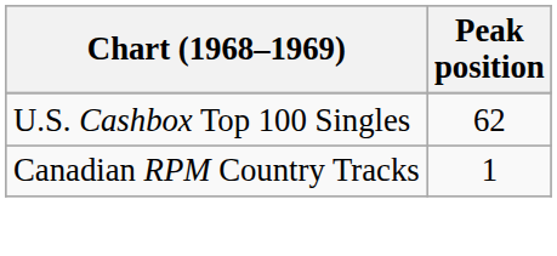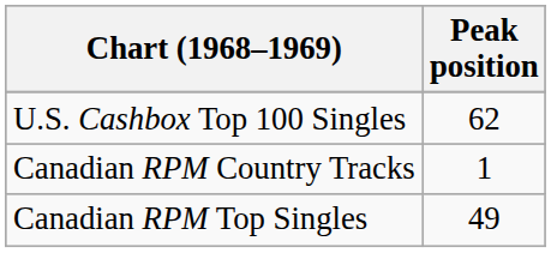 <table class="wikitable sortable">
 <tr>
 <th align="left">Chart (1968–1969)</th>
 <th align="center">Peak<br>position</th>
 </tr>
 <tr>
 </tr>
 <tr>
 </tr>
 <tr>
 <td align="left">U.S. <em>Cashbox</em> Top 100 Singles</td>
 <td align="center">62</td>
 </tr>
 <tr>
 <td align="left">Canadian <em>RPM</em> Country Tracks</td>
 <td align="center">1</td>
 </tr>
+<tr>
+<td align="left">Canadian <em>RPM</em> Top Singles</td>
+<td align="center">49</td>
+</tr>
 </table>
